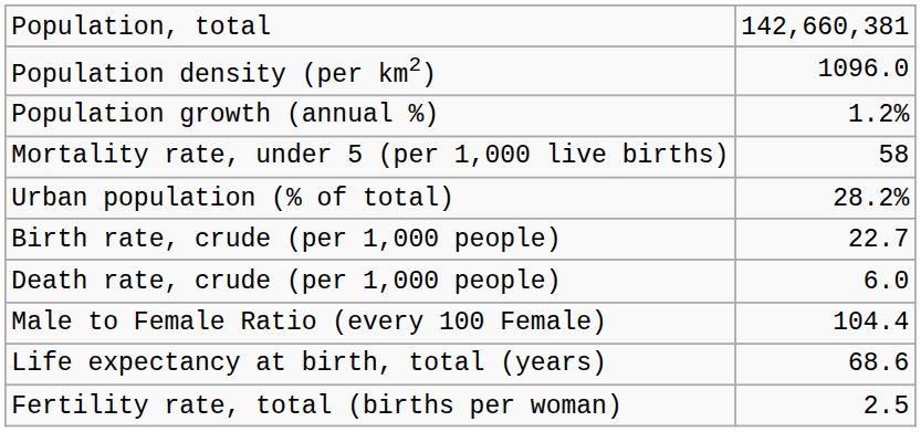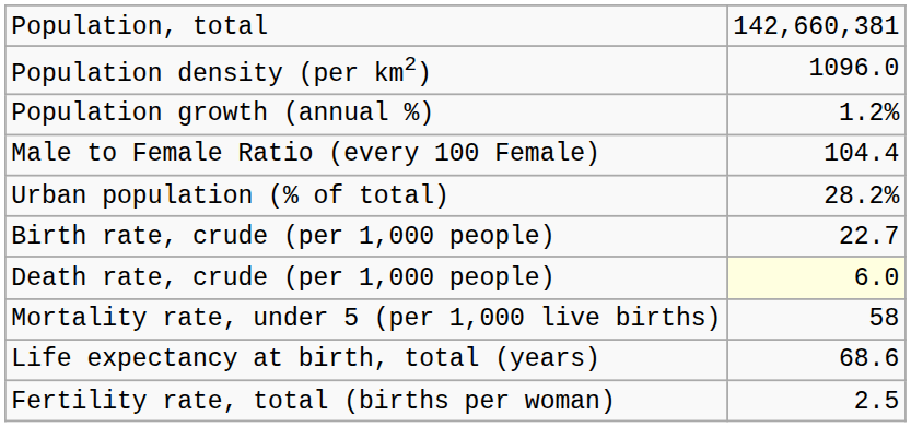 <table class="wikitable">
 <tr>
 <td>Population, total</td>
 <td style="text-align: right;">142,660,381</td>
 </tr>
 <tr>
 <td>Population density (per km<sup>2</sup>)</td>
 <td style="text-align: right;">1096.0</td>
 </tr>
 <tr>
 <td>Population growth (annual %)</td>
 <td style="text-align: right;">1.2%</td>
 </tr>
 <tr>
-<td>Mortality rate, under 5 (per 1,000 live births)</td>
-<td style="text-align: right;">58</td>
+<td>Male to Female Ratio (every 100 Female)</td>
+<td style="text-align: right;">104.4</td>
 </tr>
 <tr>
 <td>Urban population (% of total)</td>
 <td style="text-align: right;">28.2%</td>
 </tr>
 <tr>
 <td>Birth rate, crude (per 1,000 people)</td>
 <td style="text-align: right;">22.7</td>
 </tr>
 <tr>
 <td>Death rate, crude (per 1,000 people)</td>
-<td style="text-align: right;">6.0</td>
+<td style="background: lightyellow; text-align: right;">6.0</td>
 </tr>
 <tr>
-<td>Male to Female Ratio (every 100 Female)</td>
-<td style="text-align: right;">104.4</td>
+<td>Mortality rate, under 5 (per 1,000 live births)</td>
+<td style="text-align: right;">58</td>
 </tr>
 <tr>
 <td>Life expectancy at birth, total (years)</td>
 <td style="text-align: right;">68.6</td>
 </tr>
 <tr>
 <td>Fertility rate, total (births per woman)</td>
 <td style="text-align: right;">2.5</td>
 </tr>
 </table>
